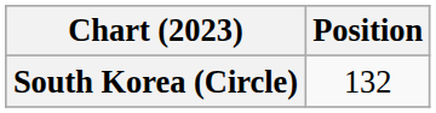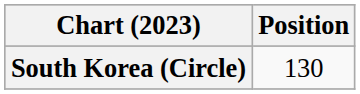 <table class="wikitable plainrowheaders" style="text-align:center">
 <tr>
 <th scope="col">Chart (2023)</th>
 <th scope="col">Position</th>
 </tr>
 <tr>
 <th scope="row">South Korea (Circle)</th>
-<td>132</td>
+<td>130</td>
 </tr>
 </table>
